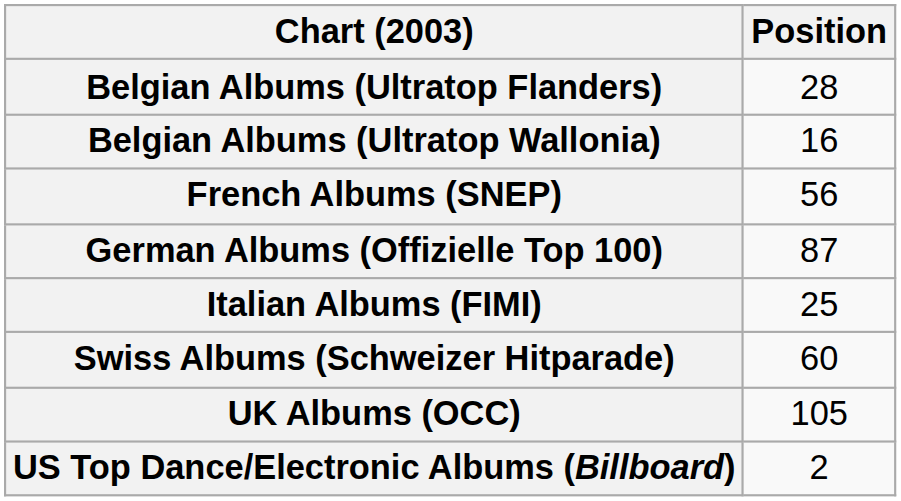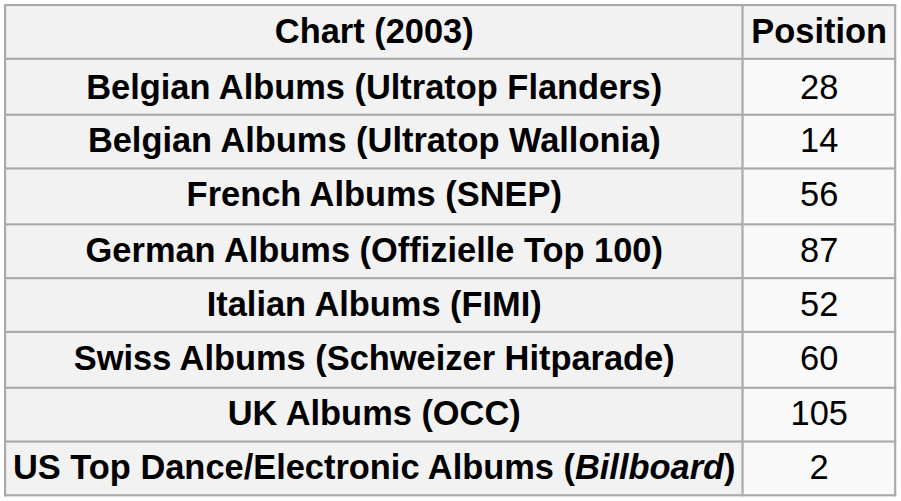 <table class="wikitable sortable plainrowheaders" style="text-align:center">
 <tr>
 <th scope="col">Chart (2003)</th>
 <th scope="col">Position</th>
 </tr>
 <tr>
 <th scope="row">Belgian Albums (Ultratop Flanders)</th>
 <td>28</td>
 </tr>
 <tr>
 <th scope="row">Belgian Albums (Ultratop Wallonia)</th>
-<td>16</td>
+<td>14</td>
 </tr>
 <tr>
 <th scope="row">French Albums (SNEP)</th>
 <td>56</td>
 </tr>
 <tr>
 <th scope="row">German Albums (Offizielle Top 100)</th>
 <td>87</td>
 </tr>
 <tr>
 <th scope="row">Italian Albums (FIMI)</th>
-<td>25</td>
+<td>52</td>
 </tr>
 <tr>
 <th scope="row">Swiss Albums (Schweizer Hitparade)</th>
 <td>60</td>
 </tr>
 <tr>
 <th scope="row">UK Albums (OCC)</th>
 <td>105</td>
 </tr>
 <tr>
 <th scope="row">US Top Dance/Electronic Albums (<em>Billboard</em>)</th>
 <td>2</td>
 </tr>
 </table>
